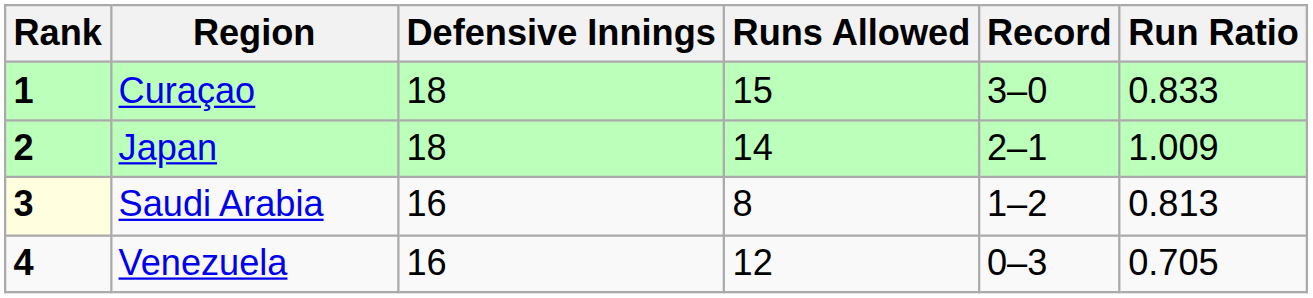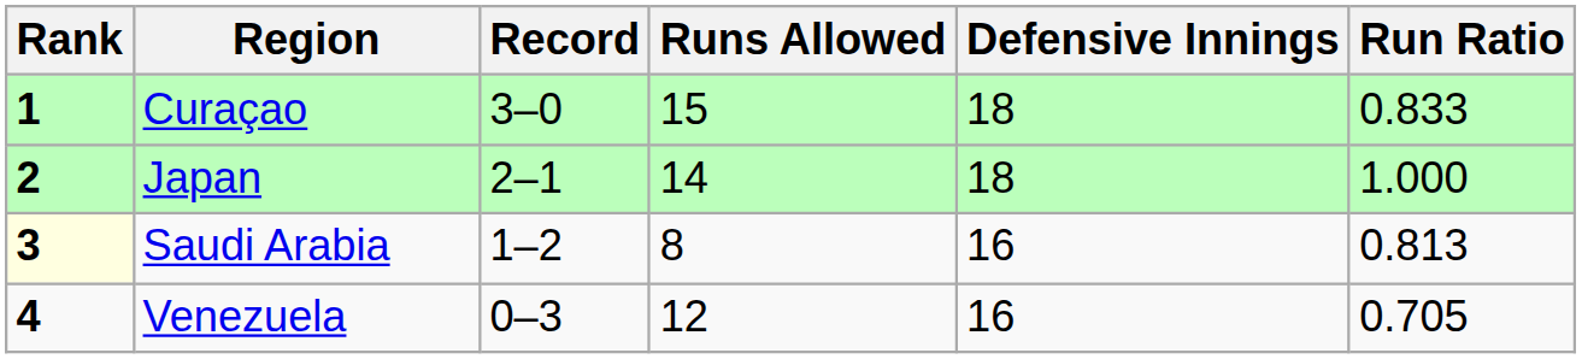 <table class="wikitable">
 <tr>
 <th>Rank</th>
 <th>Region</th>
+<th>Record</th>
+<th>Runs Allowed</th>
 <th>Defensive Innings</th>
-<th>Runs Allowed</th>
-<th>Record</th>
 <th>Run Ratio</th>
 </tr>
 <tr bgcolor="bbffbb">
 <td><strong>1</strong></td>
 <td align="left" width="120"> <a href='#'>Curaçao</a></td>
+<td>3–0</td>
+<td>15</td>
 <td>18</td>
-<td>15</td>
-<td>3–0</td>
 <td>0.833</td>
 </tr>
 <tr bgcolor="bbffbb">
 <td><strong>2</strong></td>
 <td align="left" width="120"> <a href='#'>Japan</a></td>
+<td>2–1</td>
+<td>14</td>
 <td>18</td>
-<td>14</td>
-<td>2–1</td>
-<td>1.009</td>
+<td>1.000</td>
 </tr>
 <tr>
 <td style="background: lightyellow;"><strong>3</strong></td>
 <td align="left" width="120"> <a href='#'>Saudi Arabia</a></td>
+<td>1–2</td>
+<td>8</td>
 <td>16</td>
-<td>8</td>
-<td>1–2</td>
 <td>0.813</td>
 </tr>
 <tr>
 <td><strong>4</strong></td>
 <td align="left" width="120"> <a href='#'>Venezuela</a></td>
+<td>0–3</td>
+<td>12</td>
 <td>16</td>
-<td>12</td>
-<td>0–3</td>
 <td>0.705</td>
 </tr>
 </table>
